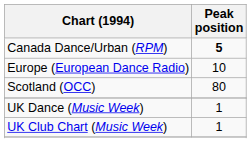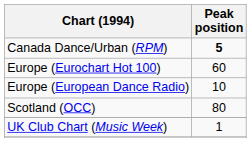 <table class="wikitable sortable">
 <tr>
 <th>Chart (1994)</th>
 <th>Peak<br>position</th>
 </tr>
 <tr>
 <td>Canada Dance/Urban (<em><a href='#'>RPM</a></em>)</td>
 <td align="center"><strong>5</strong></td>
+</tr>
+<tr>
+<td>Europe (<a href='#'>Eurochart Hot 100</a>)</td>
+<td align="center">60</td>
 </tr>
 <tr>
 <td>Europe (<a href='#'>European Dance Radio</a>)</td>
 <td align="center">10</td>
 </tr>
 <tr>
 <td>Scotland (<a href='#'>OCC</a>)</td>
 <td align="center">80</td>
 </tr>
 <tr>
 </tr>
 <tr>
-<td>UK Dance (<em><a href='#'>Music Week</a></em>)</td>
-<td align="center">1</td>
-</tr>
-<tr>
 <td><a href='#'>UK Club Chart</a> (<em><a href='#'>Music Week</a></em>)</td>
 <td align="center">1</td>
 </tr>
 <tr>
 </tr>
 <tr>
 </tr>
 </table>
